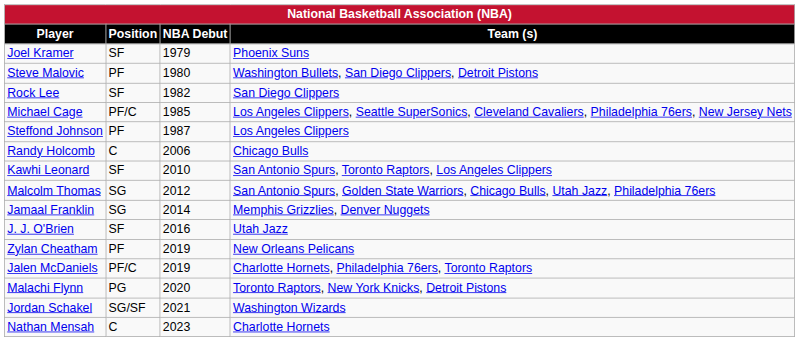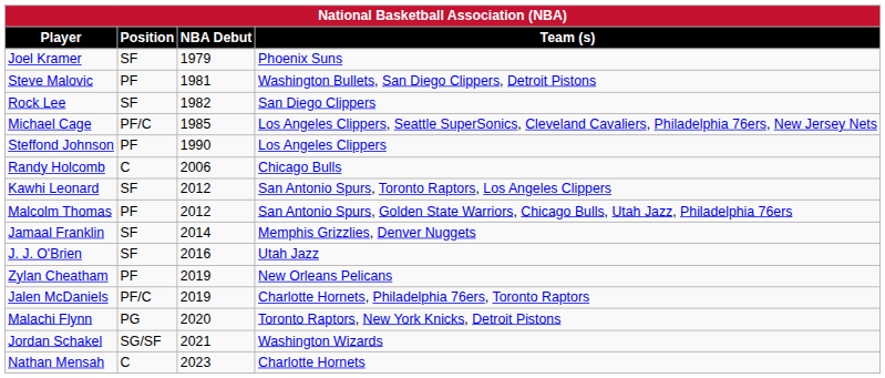 <table class="wikitable sortable" style="float:left; margin-right:1em">
 <tr>
 <th style="background:#C41230; color:white;" colspan=6>National Basketball Association (NBA)</th>
 </tr>
 <tr>
 <th style="background:black;color:white;">Player</th>
 <th style="background:black;color:white;">Position</th>
 <th style="background:black;color:white;">NBA Debut</th>
 <th style="background:black;color:white;">Team (s)</th>
 </tr>
 <tr>
 <td><a href='#'>Joel Kramer</a></td>
 <td>SF</td>
 <td>1979</td>
 <td><a href='#'>Phoenix Suns</a></td>
 </tr>
 <tr>
 <td><a href='#'>Steve Malovic</a></td>
 <td>PF</td>
-<td>1980</td>
+<td>1981</td>
 <td><a href='#'>Washington Bullets</a>, <a href='#'>San Diego Clippers</a>, <a href='#'>Detroit Pistons</a></td>
 </tr>
 <tr>
 <td><a href='#'>Rock Lee</a></td>
 <td>SF</td>
 <td>1982</td>
 <td><a href='#'>San Diego Clippers</a></td>
 </tr>
 <tr>
 <td><a href='#'>Michael Cage</a></td>
 <td>PF/C</td>
 <td>1985</td>
 <td><a href='#'>Los Angeles Clippers</a>, <a href='#'>Seattle SuperSonics</a>, <a href='#'>Cleveland Cavaliers</a>, <a href='#'>Philadelphia 76ers</a>, <a href='#'>New Jersey Nets</a></td>
 </tr>
 <tr>
 <td><a href='#'>Steffond Johnson</a></td>
 <td>PF</td>
-<td>1987</td>
+<td>1990</td>
 <td><a href='#'>Los Angeles Clippers</a></td>
 </tr>
 <tr>
 <td><a href='#'>Randy Holcomb</a></td>
 <td>C</td>
 <td>2006</td>
 <td><a href='#'>Chicago Bulls</a></td>
 </tr>
 <tr>
 <td><a href='#'>Kawhi Leonard</a></td>
 <td>SF</td>
-<td>2010</td>
+<td>2012</td>
 <td><a href='#'>San Antonio Spurs</a>, <a href='#'>Toronto Raptors</a>, <a href='#'>Los Angeles Clippers</a></td>
 </tr>
 <tr>
 <td><a href='#'>Malcolm Thomas</a></td>
-<td>SG</td>
+<td>PF</td>
 <td>2012</td>
 <td><a href='#'>San Antonio Spurs</a>, <a href='#'>Golden State Warriors</a>, <a href='#'>Chicago Bulls</a>, <a href='#'>Utah Jazz</a>, <a href='#'>Philadelphia 76ers</a></td>
 </tr>
 <tr>
 <td><a href='#'>Jamaal Franklin</a></td>
-<td>SG</td>
+<td>SF</td>
 <td>2014</td>
 <td><a href='#'>Memphis Grizzlies</a>, <a href='#'>Denver Nuggets</a></td>
 </tr>
 <tr>
 <td><a href='#'>J. J. O'Brien</a></td>
 <td>SF</td>
 <td>2016</td>
 <td><a href='#'>Utah Jazz</a></td>
 </tr>
 <tr>
 <td><a href='#'>Zylan Cheatham</a></td>
 <td>PF</td>
 <td>2019</td>
 <td><a href='#'>New Orleans Pelicans</a></td>
 </tr>
 <tr>
 <td><a href='#'>Jalen McDaniels</a></td>
 <td>PF/C</td>
 <td>2019</td>
 <td><a href='#'>Charlotte Hornets</a>, <a href='#'>Philadelphia 76ers</a>, <a href='#'>Toronto Raptors</a></td>
 </tr>
 <tr>
 <td><a href='#'>Malachi Flynn</a></td>
 <td>PG</td>
 <td>2020</td>
 <td><a href='#'>Toronto Raptors</a>, <a href='#'>New York Knicks</a>, <a href='#'>Detroit Pistons</a></td>
 </tr>
 <tr>
 <td><a href='#'>Jordan Schakel</a></td>
 <td>SG/SF</td>
 <td>2021</td>
 <td><a href='#'>Washington Wizards</a></td>
 </tr>
 <tr>
 <td><a href='#'>Nathan Mensah</a></td>
 <td>C</td>
 <td>2023</td>
 <td><a href='#'>Charlotte Hornets</a></td>
 </tr>
 </table>
